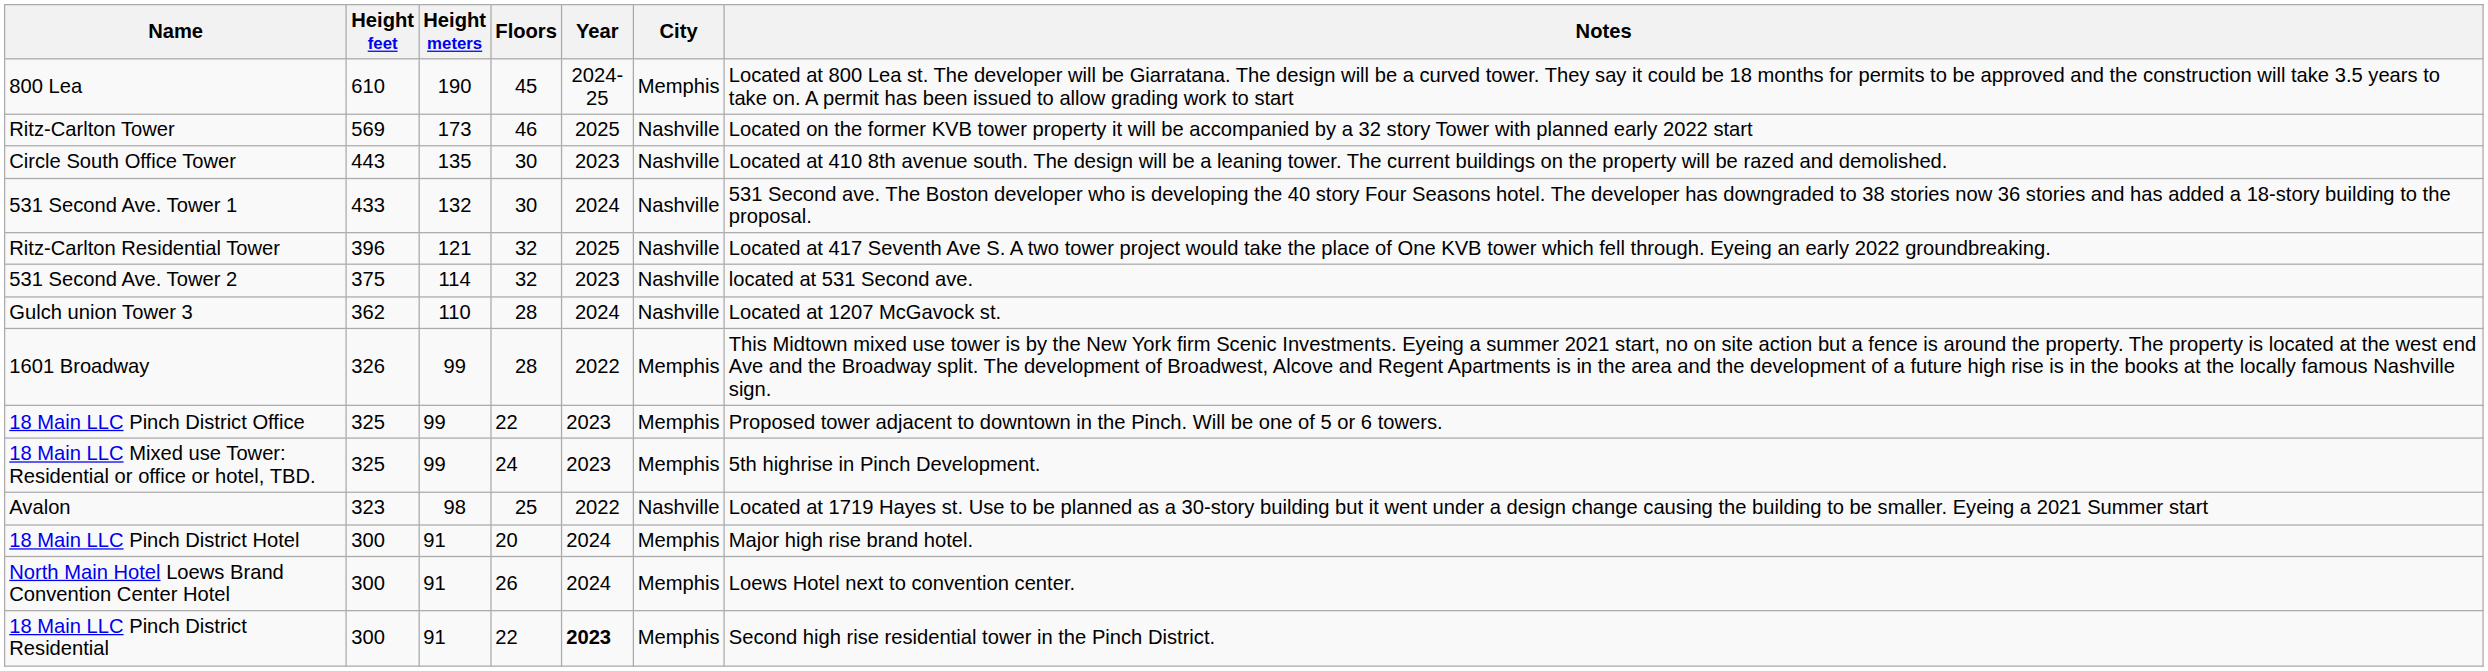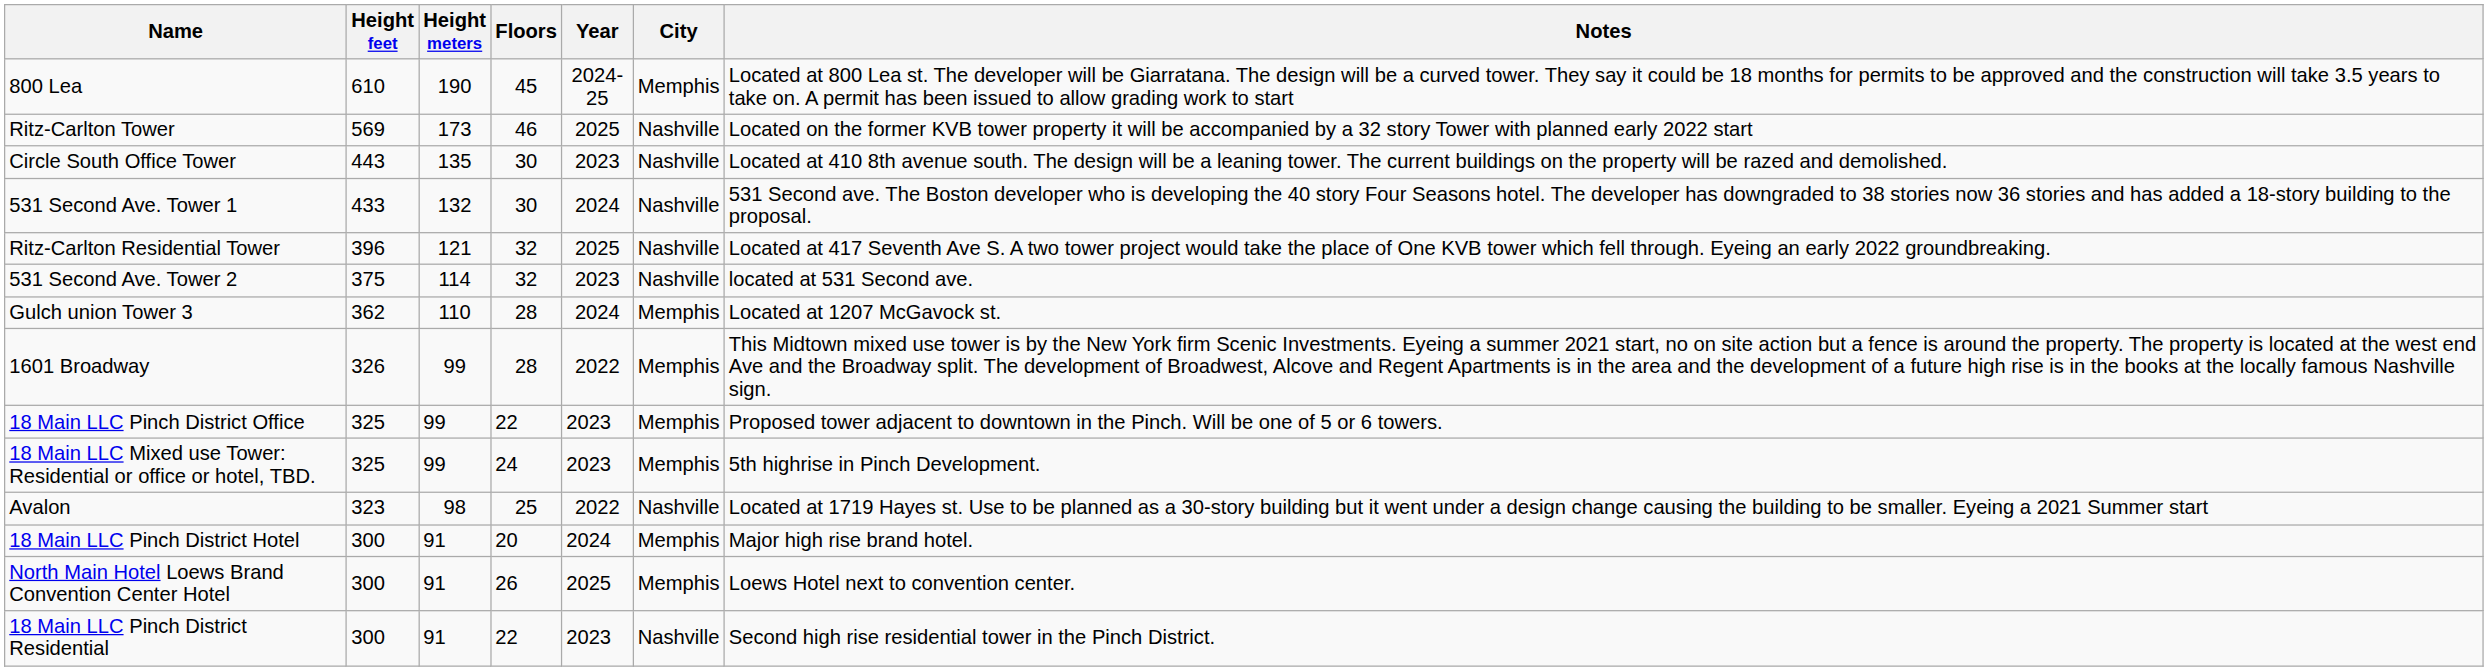 <table class="wikitable sortable">
 <tr>
 <th>Name</th>
 <th>Height<br><small><a href='#'>feet</a></small></th>
 <th>Height<br><small><a href='#'>meters</a></small></th>
 <th>Floors</th>
 <th>Year</th>
 <th>City</th>
 <th class="unsortable">Notes</th>
 </tr>
 <tr>
 <td>800 Lea</td>
 <td>610</td>
 <td data-sort-value="7002185928000000000" style="text-align:center;">190</td>
 <td align="center">45</td>
 <td align="center">2024-25</td>
 <td>Memphis</td>
 <td>Located at 800 Lea st. The developer will be Giarratana. The design will be a curved tower. They say it could be 18 months for permits to be approved and the construction will take 3.5 years to take on. A permit has been issued to allow grading work to start</td>
 </tr>
 <tr>
 <td>Ritz-Carlton Tower</td>
 <td>569</td>
 <td data-sort-value="7002173431200000000" style="text-align:center;">173</td>
 <td align="center">46</td>
 <td align="center">2025</td>
 <td>Nashville</td>
 <td>Located on the former KVB tower property it will be accompanied by a 32 story Tower with planned early 2022 start</td>
 </tr>
 <tr>
 <td>Circle South Office Tower</td>
 <td>443</td>
 <td data-sort-value="7002135026400000000" style="text-align:center;">135</td>
 <td align="center">30</td>
 <td align="center">2023</td>
 <td>Nashville</td>
 <td>Located at 410 8th avenue south. The design will be a leaning tower. The current buildings on the property will be razed and demolished.</td>
 </tr>
 <tr>
 <td>531 Second Ave. Tower 1</td>
 <td>433</td>
 <td data-sort-value="7002131978400000000" style="text-align:center;">132</td>
 <td align="center">30</td>
 <td align="center">2024</td>
 <td>Nashville</td>
 <td>531 Second ave. The Boston developer who is developing the 40 story Four Seasons hotel. The developer has downgraded to 38 stories now 36 stories and has added a 18-story building to the proposal.</td>
 </tr>
 <tr>
 <td>Ritz-Carlton Residential Tower</td>
 <td>396</td>
 <td data-sort-value="7002120700800000000" style="text-align:center;">121</td>
 <td align="center">32</td>
 <td align="center">2025</td>
 <td>Nashville</td>
 <td>Located at 417 Seventh Ave S. A two tower project would take the place of One KVB tower which fell through. Eyeing an early 2022 groundbreaking.</td>
 </tr>
 <tr>
 <td>531 Second Ave. Tower 2</td>
 <td>375</td>
 <td data-sort-value="7002114300000000000" style="text-align:center;">114</td>
 <td align="center">32</td>
 <td align="center">2023</td>
 <td>Nashville</td>
 <td>located at 531 Second ave.</td>
 </tr>
 <tr>
 <td>Gulch union Tower 3</td>
 <td>362</td>
 <td data-sort-value="7002110337600000000" style="text-align:center;">110</td>
 <td align="center">28</td>
 <td align="center">2024</td>
-<td>Nashville</td>
+<td>Memphis</td>
 <td>Located at 1207 McGavock st.</td>
 </tr>
 <tr>
 <td>1601 Broadway</td>
 <td>326</td>
 <td data-sort-value="7001993648000000000" style="text-align:center;">99</td>
 <td align="center">28</td>
 <td align="center">2022</td>
 <td>Memphis</td>
 <td>This Midtown mixed use tower is  by the New York firm Scenic Investments. Eyeing a summer 2021 start, no on site action but a fence is around the property. The property is located at the west end Ave and the Broadway split. The development of Broadwest, Alcove and Regent Apartments is in the area and the development of a future high rise is in the books at the locally famous Nashville sign.</td>
 </tr>
 <tr>
 <td><a href='#'>18 Main LLC</a> Pinch District Office</td>
 <td>325</td>
 <td>99</td>
 <td>22</td>
 <td>2023</td>
 <td>Memphis</td>
 <td>Proposed tower adjacent to downtown in the Pinch. Will be one of 5 or 6 towers.</td>
 </tr>
 <tr>
 <td><a href='#'>18 Main LLC</a> Mixed use Tower: Residential or office or hotel, TBD.</td>
 <td>325</td>
 <td>99</td>
 <td>24</td>
 <td>2023</td>
 <td>Memphis</td>
 <td>5th highrise in Pinch Development.</td>
 </tr>
 <tr>
 <td>Avalon</td>
 <td>323</td>
 <td data-sort-value="7001984504000000000" style="text-align:center;">98</td>
 <td align="center">25</td>
 <td align="center">2022</td>
 <td>Nashville</td>
 <td>Located at 1719 Hayes st. Use to be planned as a 30-story building but it went under a design change causing the building to be smaller. Eyeing a 2021 Summer start</td>
 </tr>
 <tr>
 <td><a href='#'>18 Main LLC</a> Pinch District Hotel</td>
 <td>300</td>
 <td>91</td>
 <td>20</td>
 <td>2024</td>
 <td>Memphis</td>
 <td>Major high rise brand hotel.</td>
 </tr>
 <tr>
 <td><a href='#'>North Main Hotel</a> Loews Brand Convention Center Hotel</td>
 <td>300</td>
 <td>91</td>
 <td>26</td>
-<td>2024</td>
+<td>2025</td>
 <td>Memphis</td>
 <td>Loews Hotel next to convention center.</td>
 </tr>
 <tr>
 <td><a href='#'>18 Main LLC</a> Pinch District Residential</td>
 <td>300</td>
 <td>91</td>
 <td>22</td>
-<td><strong>2023</strong></td>
-<td>Memphis</td>
+<td>2023</td>
+<td>Nashville</td>
 <td>Second high rise residential tower in the Pinch District.</td>
 </tr>
 </table>
